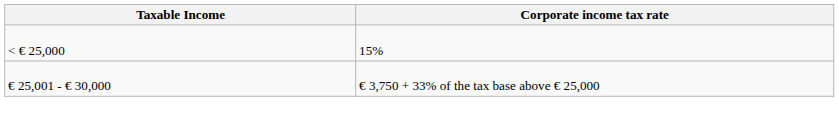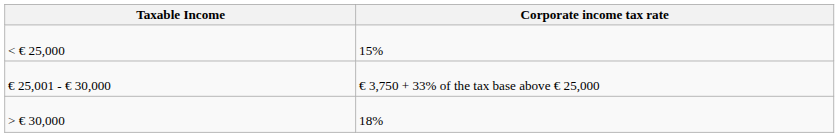 <table class="wikitable" style="width:80%;margin-left: auto; margin-right: auto; border: none;">
 <tr>
 <th scope=col>Taxable Income</th>
 <th scope=col>Corporate income tax rate</th>
 </tr>
 <tr>
 <td style="width:25%;"><br>< € 25,000</td>
 <td style="width:34%;"><br>15%</td>
 </tr>
 <tr>
 <td style="width:25%;"><br>€ 25,001 - € 30,000</td>
 <td style="width:34%;"><br>€ 3,750 + 33% of the tax base above € 25,000</td>
 </tr>
+<tr>
+<td style="width:25%;"><br>> € 30,000</td>
+<td style="width:33%;"><br>18%</td>
+</tr>
 </table>
